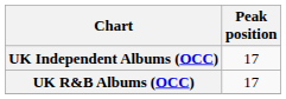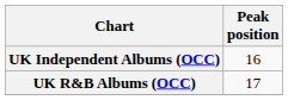 <table class="wikitable plainrowheaders sortable" style="text-align:center;" border="1">
 <tr>
 <th scope="col">Chart</th>
 <th scope="col">Peak<br>position</th>
 </tr>
 <tr>
 <th scope="row">UK Independent Albums (<a href='#'>OCC</a>)</th>
-<td>17</td>
+<td>16</td>
 </tr>
 <tr>
 <th scope="row">UK R&B Albums (<a href='#'>OCC</a>)</th>
 <td>17</td>
 </tr>
 <tr>
 </tr>
 </table>
